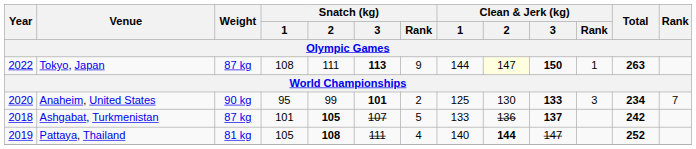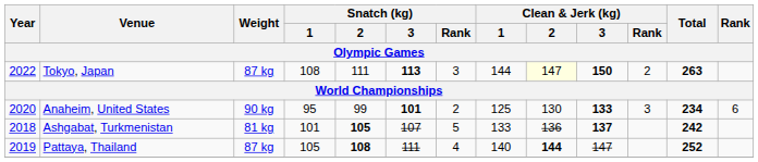 <table class="wikitable" style="text-align:center;">
 <tr>
 <th rowspan=2 width=40>Year</th>
 <th rowspan=2 width=250>Venue</th>
 <th rowspan=2 width=60>Weight</th>
 <th colspan=4>Snatch (kg)</th>
 <th colspan=4>Clean & Jerk (kg)</th>
 <th rowspan=2 width=60>Total</th>
 <th rowspan=2 width=40>Rank</th>
 </tr>
 <tr>
 <th width=60>1</th>
 <th width=60>2</th>
 <th width=60>3</th>
 <th width=45>Rank</th>
 <th width=60>1</th>
 <th width=60>2</th>
 <th width=60>3</th>
 <th width=45>Rank</th>
 </tr>
 <tr>
 <th colspan=13><a href='#'>Olympic Games</a></th>
 </tr>
 <tr>
 <td><a href='#'>2022</a></td>
 <td align=left> <a href='#'>Tokyo</a>, <a href='#'>Japan</a></td>
 <td><a href='#'>87 kg</a></td>
 <td>108</td>
 <td>111</td>
 <td><strong>113</strong></td>
-<td>9</td>
+<td>3</td>
 <td>144</td>
 <td style="background: lightyellow;">147</td>
 <td><strong>150</strong></td>
-<td>1</td>
+<td>2</td>
 <td><strong>263</strong></td>
 <td></td>
 </tr>
 <tr>
 <th colspan=13><a href='#'>World Championships</a></th>
 </tr>
 <tr>
 <td><a href='#'>2020</a></td>
 <td align=left> <a href='#'>Anaheim</a>, <a href='#'>United States</a></td>
 <td><a href='#'>90 kg</a></td>
 <td>95</td>
 <td>99</td>
 <td><strong>101</strong></td>
 <td>2</td>
 <td>125</td>
 <td>130</td>
 <td><strong>133</strong></td>
 <td>3</td>
 <td><strong>234</strong></td>
-<td>7</td>
+<td>6</td>
 </tr>
 <tr>
 <td><a href='#'>2018</a></td>
 <td align=left> <a href='#'>Ashgabat</a>, <a href='#'>Turkmenistan</a></td>
-<td><a href='#'>87 kg</a></td>
+<td><a href='#'>81 kg</a></td>
 <td>101</td>
 <td><strong>105</strong></td>
 <td><s>107</s></td>
 <td>5</td>
 <td>133</td>
 <td><s>136</s></td>
 <td><strong>137</strong></td>
 <td></td>
 <td><strong>242</strong></td>
 <td></td>
 </tr>
 <tr>
 <td><a href='#'>2019</a></td>
 <td align=left> <a href='#'>Pattaya</a>, <a href='#'>Thailand</a></td>
-<td><a href='#'>81 kg</a></td>
+<td><a href='#'>87 kg</a></td>
 <td>105</td>
 <td><strong>108</strong></td>
 <td><s>111</s></td>
 <td>4</td>
 <td>140</td>
 <td><strong>144</strong></td>
 <td><s>147</s></td>
 <td></td>
 <td><strong>252</strong></td>
 <td></td>
 </tr>
 <tr>
 </tr>
 </table>
